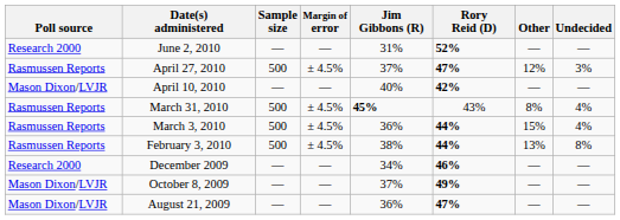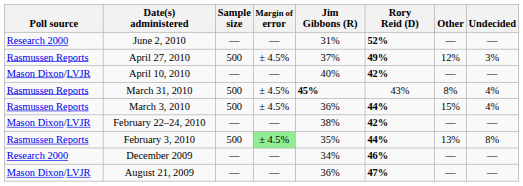 <table class="wikitable">
 <tr valign= bottom>
 <th style="width:145px;">Poll source</th>
 <th style="width:165px;">Date(s)<br>administered</th>
 <th class=small>Sample<br>size</th>
 <th><small>Margin of</small><br>error</th>
 <th style="width:100px;">Jim<br>Gibbons (R)</th>
 <th style="width:100px;">Rory<br>Reid (D)</th>
 <th style="width:40px;">Other</th>
 <th style="width:40px;">Undecided</th>
 </tr>
 <tr>
 <td><a href='#'>Research 2000</a></td>
 <td align=center>June 2, 2010</td>
 <td align=center>—</td>
 <td align=center>—</td>
 <td align=center>31%</td>
 <td><strong>52%</strong></td>
 <td align=center>—</td>
 <td align=center>—</td>
 </tr>
 <tr>
 <td><a href='#'>Rasmussen Reports</a></td>
 <td align=center>April 27, 2010</td>
 <td align=center>500</td>
 <td align=center>± 4.5%</td>
 <td align=center>37%</td>
-<td><strong>47%</strong></td>
+<td><strong>49%</strong></td>
 <td align=center>12%</td>
 <td align=center>3%</td>
 </tr>
 <tr>
 <td><a href='#'>Mason Dixon</a>/<a href='#'>LVJR</a></td>
 <td align=center>April 10, 2010</td>
 <td align=center>—</td>
 <td align=center>—</td>
 <td align=center>40%</td>
 <td><strong>42%</strong></td>
 <td align=center>—</td>
 <td align=center>—</td>
 </tr>
 <tr>
 <td><a href='#'>Rasmussen Reports</a></td>
 <td align=center>March 31, 2010</td>
 <td align=center>500</td>
 <td align=center>± 4.5%</td>
 <td><strong>45%</strong></td>
 <td align=center>43%</td>
 <td align=center>8%</td>
 <td align=center>4%</td>
 </tr>
 <tr>
 <td><a href='#'>Rasmussen Reports</a></td>
 <td align=center>March 3, 2010</td>
 <td align=center>500</td>
 <td align=center>± 4.5%</td>
 <td align=center>36%</td>
 <td><strong>44%</strong></td>
 <td align=center>15%</td>
 <td align=center>4%</td>
 </tr>
 <tr>
+<td><a href='#'>Mason Dixon</a>/<a href='#'>LVJR</a></td>
+<td align=center>February 22–24, 2010</td>
+<td align=center>—</td>
+<td align=center>—</td>
+<td align=center>38%</td>
+<td><strong>42%</strong></td>
+<td align=center>—</td>
+<td align=center>—</td>
+</tr>
+<tr>
 <td><a href='#'>Rasmussen Reports</a></td>
 <td align=center>February 3, 2010</td>
 <td align=center>500</td>
-<td align=center>± 4.5%</td>
-<td align=center>38%</td>
+<td align=center style="background: lightgreen;">± 4.5%</td>
+<td align=center>35%</td>
 <td><strong>44%</strong></td>
 <td align=center>13%</td>
 <td align=center>8%</td>
 </tr>
 <tr>
 <td><a href='#'>Research 2000</a></td>
 <td align=center>December 2009</td>
 <td align=center>—</td>
 <td align=center>—</td>
 <td align=center>34%</td>
 <td><strong>46%</strong></td>
 <td align=center>—</td>
 <td align=center>—</td>
 </tr>
 <tr>
 <td><a href='#'>Mason Dixon</a>/<a href='#'>LVJR</a></td>
-<td align=center>October 8, 2009</td>
-<td align=center>—</td>
-<td align=center>—</td>
-<td align=center>37%</td>
-<td><strong>49%</strong></td>
-<td align=center>—</td>
-<td align=center>—</td>
-</tr>
-<tr>
-<td><a href='#'>Mason Dixon</a>/<a href='#'>LVJR</a></td>
 <td align=center>August 21, 2009</td>
 <td align=center>—</td>
 <td align=center>—</td>
 <td align=center>36%</td>
 <td><strong>47%</strong></td>
 <td align=center>—</td>
 <td align=center>—</td>
 </tr>
 </table>
